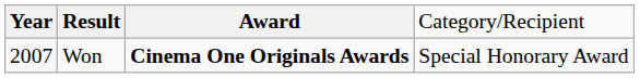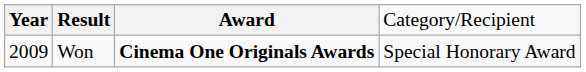 <table class="wikitable">
 <tr>
 <th>Year</th>
 <th>Result</th>
 <th>Award</th>
 <td>Category/Recipient</td>
 </tr>
 <tr>
-<td>2007</td>
+<td>2009</td>
 <td>Won</td>
 <td><strong>Cinema One Originals Awards</strong></td>
 <td>Special Honorary Award</td>
 </tr>
 </table>
